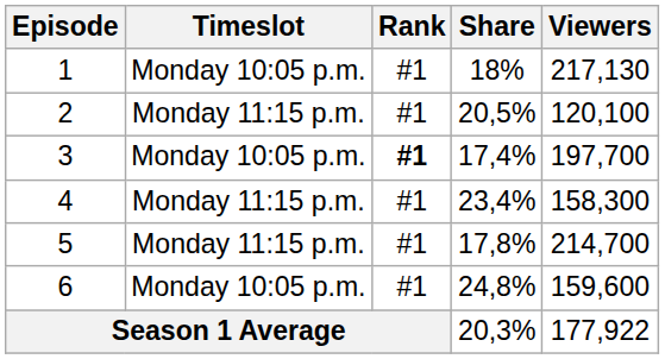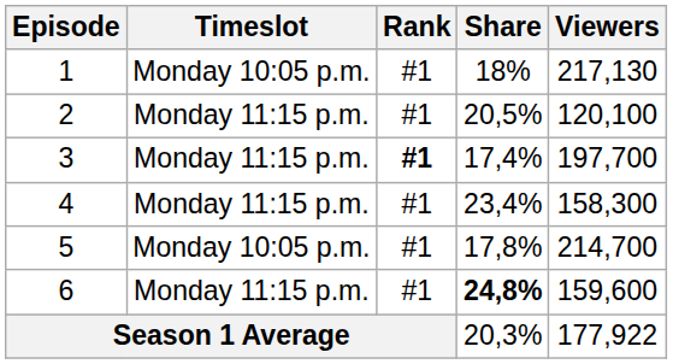 <table class="wikitable" style="text-align:center; background:#fff;">
 <tr>
 <th>Episode</th>
 <th>Timeslot</th>
 <th>Rank</th>
 <th>Share</th>
 <th>Viewers</th>
 </tr>
 <tr>
 <td>1</td>
 <td>Monday 10:05 p.m.</td>
 <td>#1</td>
 <td>18%</td>
 <td>217,130</td>
 </tr>
 <tr>
 <td>2</td>
 <td>Monday 11:15 p.m.</td>
 <td>#1</td>
 <td>20,5%</td>
 <td>120,100</td>
 </tr>
 <tr>
 <td>3</td>
-<td>Monday 10:05 p.m.</td>
+<td>Monday 11:15 p.m.</td>
 <td><strong>#1</strong></td>
 <td>17,4%</td>
 <td>197,700</td>
 </tr>
 <tr>
 <td>4</td>
 <td>Monday 11:15 p.m.</td>
 <td>#1</td>
 <td>23,4%</td>
 <td>158,300</td>
 </tr>
 <tr>
 <td>5</td>
-<td>Monday 11:15 p.m.</td>
+<td>Monday 10:05 p.m.</td>
 <td>#1</td>
 <td>17,8%</td>
 <td>214,700</td>
 </tr>
 <tr>
 <td>6</td>
-<td>Monday 10:05 p.m.</td>
+<td>Monday 11:15 p.m.</td>
 <td>#1</td>
-<td>24,8%</td>
+<td><strong>24,8%</strong></td>
 <td>159,600</td>
 </tr>
 <tr>
 <th colspan=3>Season 1 Average</th>
 <td>20,3%</td>
 <td>177,922</td>
 </tr>
 </table>
